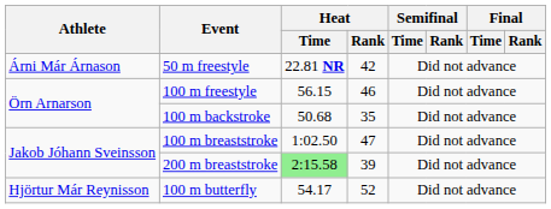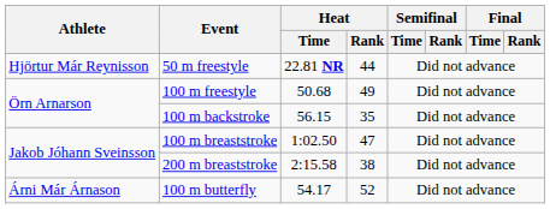 <table class=wikitable style="font-size:90%">
 <tr>
 <th rowspan="2">Athlete</th>
 <th rowspan="2">Event</th>
 <th colspan="2">Heat</th>
 <th colspan="2">Semifinal</th>
 <th colspan="2">Final</th>
 </tr>
 <tr style="font-size:95%">
 <th>Time</th>
 <th>Rank</th>
 <th>Time</th>
 <th>Rank</th>
 <th>Time</th>
 <th>Rank</th>
 </tr>
 <tr align=center>
-<td align=left><a href='#'>Árni Már Árnason</a></td>
+<td align=left><a href='#'>Hjörtur Már Reynisson</a></td>
 <td align=left><a href='#'>50 m freestyle</a></td>
 <td>22.81 <strong><a href='#'>NR</a></strong></td>
-<td>42</td>
+<td>44</td>
 <td colspan=4>Did not advance</td>
 </tr>
 <tr align=center>
 <td align=left rowspan=2><a href='#'>Örn Arnarson</a></td>
 <td align=left><a href='#'>100 m freestyle</a></td>
-<td>56.15</td>
-<td>46</td>
+<td>50.68</td>
+<td>49</td>
 <td colspan=4>Did not advance</td>
 </tr>
 <tr align=center>
 <td align=left><a href='#'>100 m backstroke</a></td>
-<td>50.68</td>
+<td>56.15</td>
 <td>35</td>
 <td colspan=4>Did not advance</td>
 </tr>
 <tr align=center>
 <td align=left rowspan=2><a href='#'>Jakob Jóhann Sveinsson</a></td>
 <td align=left><a href='#'>100 m breaststroke</a></td>
 <td>1:02.50</td>
 <td>47</td>
 <td colspan=4>Did not advance</td>
 </tr>
 <tr align=center>
 <td align=left><a href='#'>200 m breaststroke</a></td>
-<td style="background: lightgreen;">2:15.58</td>
-<td>39</td>
+<td>2:15.58</td>
+<td>38</td>
 <td colspan=4>Did not advance</td>
 </tr>
 <tr align=center>
-<td align=left><a href='#'>Hjörtur Már Reynisson</a></td>
+<td align=left><a href='#'>Árni Már Árnason</a></td>
 <td align=left><a href='#'>100 m butterfly</a></td>
 <td>54.17</td>
 <td>52</td>
 <td colspan=4>Did not advance</td>
 </tr>
 </table>
